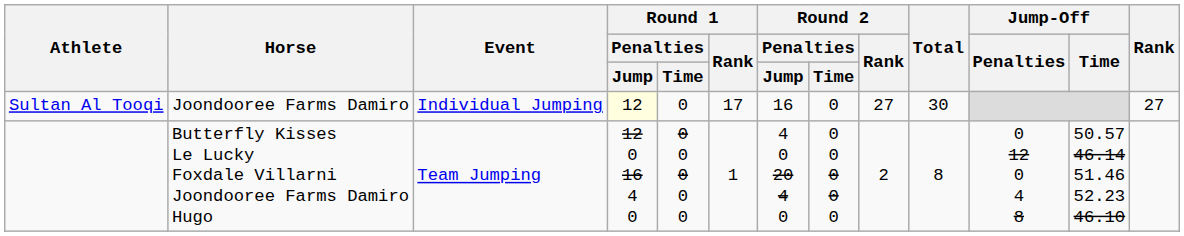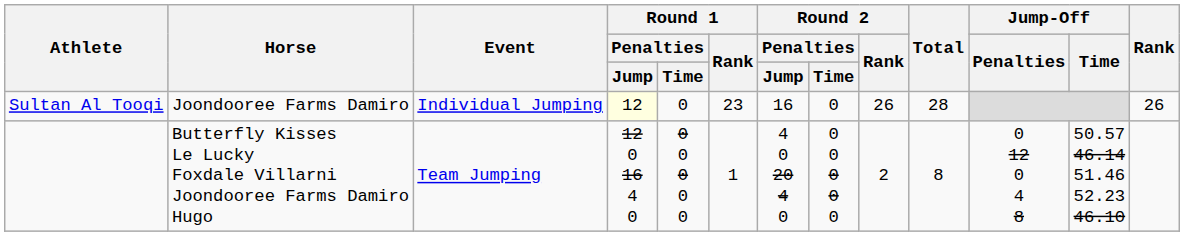 <table class="wikitable" border="1" style="font-size:90%">
 <tr>
 <th rowspan=3>Athlete</th>
 <th rowspan=3>Horse</th>
 <th rowspan=3>Event</th>
 <th colspan=3>Round 1</th>
 <th colspan=3>Round 2</th>
 <th rowspan=3>Total</th>
 <th colspan=2>Jump-Off</th>
 <th rowspan=3>Rank</th>
 </tr>
 <tr>
 <th colspan=2>Penalties</th>
 <th rowspan=2>Rank</th>
 <th colspan=2>Penalties</th>
 <th rowspan=2>Rank</th>
 <th rowspan=2>Penalties</th>
 <th rowspan=2>Time</th>
 </tr>
 <tr>
 <th>Jump</th>
 <th>Time</th>
 <th>Jump</th>
 <th>Time</th>
 </tr>
 <tr>
 <td><a href='#'>Sultan Al Tooqi</a></td>
 <td>Joondooree Farms Damiro</td>
 <td><a href='#'>Individual Jumping</a></td>
 <td align=center style="background: lightyellow;">12</td>
 <td align=center>0</td>
-<td align=center>17</td>
+<td align=center>23</td>
 <td align=center>16</td>
 <td align=center>0</td>
-<td align=center>27</td>
-<td align=center>30</td>
+<td align=center>26</td>
+<td align=center>28</td>
 <td colspan=2 bgcolor=#DCDCDC></td>
-<td align=center>27</td>
+<td align=center>26</td>
 </tr>
 <tr>
 <td><br><br><br><br></td>
 <td>Butterfly Kisses<br>Le Lucky<br>Foxdale Villarni<br>Joondooree Farms Damiro<br>Hugo</td>
 <td><a href='#'>Team Jumping</a></td>
 <td align=center><s>12</s><br>0<br><s>16</s><br>4<br>0</td>
 <td align=center><s>0</s><br>0<br><s>0</s><br>0<br>0</td>
 <td align=center>1</td>
 <td align=center>4<br>0<br><s>20</s><br><s>4</s><br>0</td>
 <td align=center>0<br>0<br><s>0</s><br><s>0</s><br>0</td>
 <td align=center>2</td>
 <td align=center>8</td>
 <td align=center>0<br><s>12</s><br>0<br>4<br><s>8</s></td>
 <td align=center>50.57<br><s>46.14</s><br>51.46<br>52.23<br><s>46.10</s></td>
 <td align=center></td>
 </tr>
 </table>
